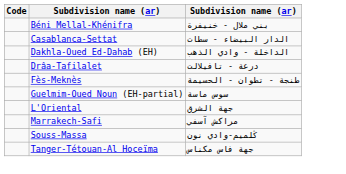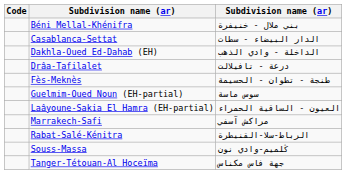 <table class="wikitable sortable">
 <tr>
 <th>Code</th>
 <th>Subdivision name (<a href='#'>ar</a>)</th>
 <th>Subdivision name (<a href='#'>ar</a>) </th>
 </tr>
 <tr>
 <td></td>
 <td><a href='#'>Béni Mellal-Khénifra</a></td>
 <td>بني ملال - خنيفرة</td>
 </tr>
 <tr>
 <td></td>
 <td><a href='#'>Casablanca-Settat</a></td>
 <td>الدار البيضاء - سطات</td>
 </tr>
 <tr>
 <td></td>
 <td><a href='#'>Dakhla-Oued Ed-Dahab</a> (EH)</td>
 <td>الداخلة - وادي الذهب</td>
 </tr>
 <tr>
 <td></td>
 <td><a href='#'>Drâa-Tafilalet</a></td>
 <td>درعة - تافيلالت</td>
 </tr>
 <tr>
 <td></td>
 <td><a href='#'>Fès-Meknès</a></td>
 <td>طنجة - تطوان - الحسيمة</td>
 </tr>
 <tr>
 <td></td>
 <td><a href='#'>Guelmim-Oued Noun</a> (EH-partial)</td>
 <td>سوس ماسة</td>
 </tr>
 <tr>
 <td></td>
-<td><a href='#'>L'Oriental</a></td>
-<td>جهة الشرق</td>
+<td><a href='#'>Laâyoune-Sakia El Hamra</a> (EH-partial)</td>
+<td>العيون - الساقية الحمراء</td>
 </tr>
 <tr>
 <td></td>
 <td><a href='#'>Marrakech-Safi</a></td>
 <td>مراكش آسفي</td>
+</tr>
+<tr>
+<td></td>
+<td><a href='#'>Rabat-Salé-Kénitra</a></td>
+<td>الرباط-سلا-القنيطرة</td>
 </tr>
 <tr>
 <td></td>
 <td><a href='#'>Souss-Massa</a></td>
 <td>ڭلميم-وادي نون</td>
 </tr>
 <tr>
 <td></td>
 <td><a href='#'>Tanger-Tétouan-Al Hoceïma</a></td>
 <td>جهة فاس مكناس</td>
 </tr>
 </table>
